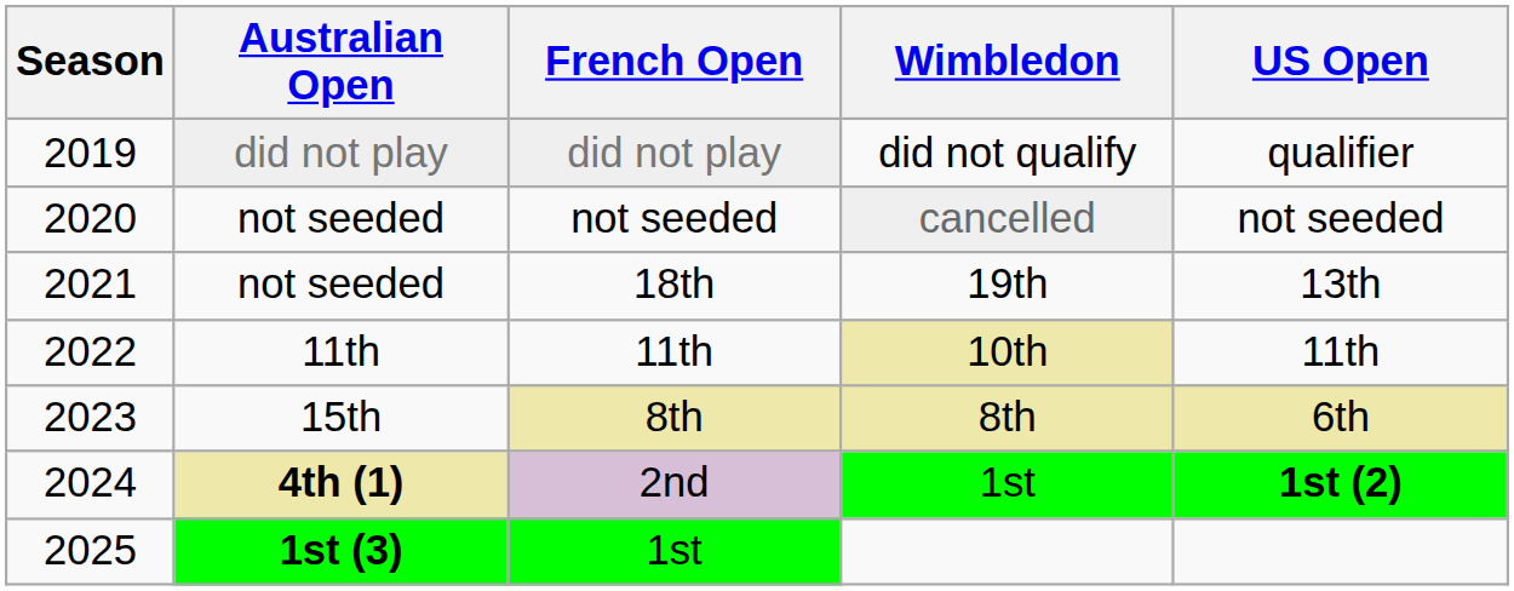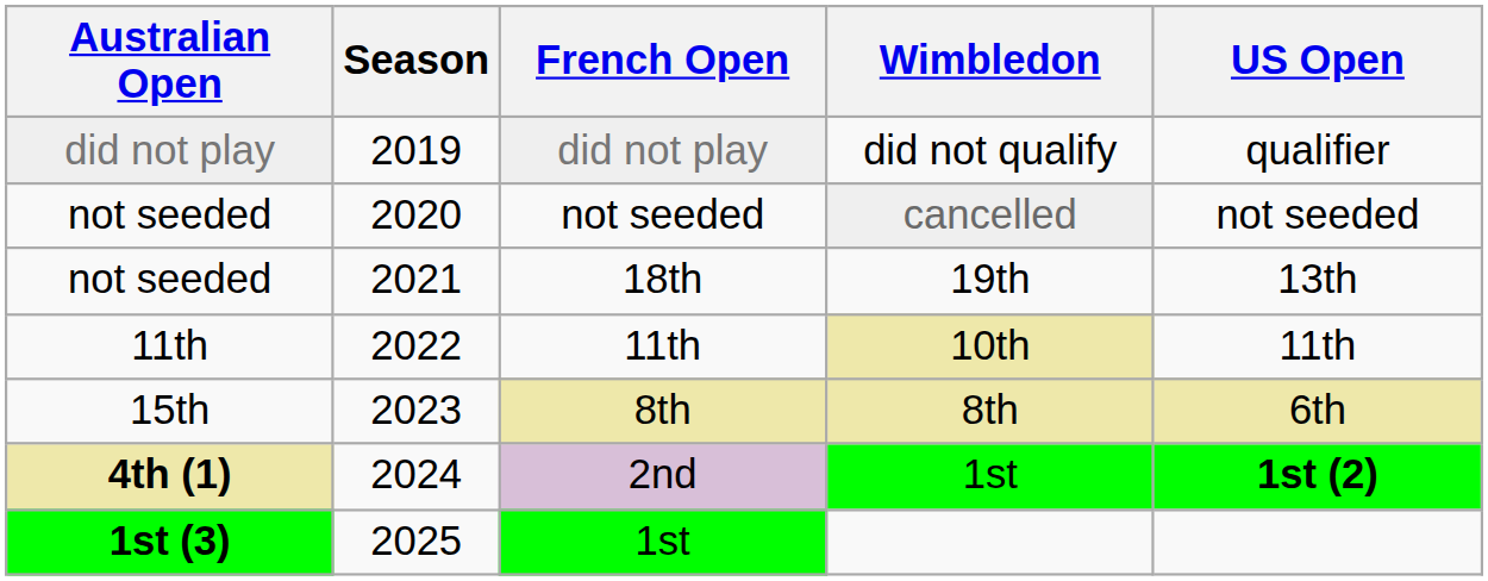 <table class=wikitable style="text-align:center">
 <tr>
+<th width=120><a href='#'>Australian Open</a></th>
 <th>Season</th>
-<th width=120><a href='#'>Australian Open</a></th>
 <th width=120><a href='#'>French Open</a></th>
 <th width=120><a href='#'>Wimbledon</a></th>
 <th width=120><a href='#'>US Open</a></th>
 </tr>
 <tr>
+<td style="color:#767676; background:#efefef">did not play</td>
 <td>2019</td>
-<td style="color:#767676; background:#efefef">did not play</td>
 <td style="color:#767676; background:#efefef">did not play</td>
 <td>did not qualify</td>
 <td>qualifier</td>
 </tr>
 <tr>
+<td>not seeded</td>
 <td>2020</td>
-<td>not seeded</td>
 <td>not seeded</td>
 <td bgcolor=efefef style=color:#696969>cancelled</td>
 <td>not seeded</td>
 </tr>
 <tr>
+<td>not seeded</td>
 <td>2021</td>
-<td>not seeded</td>
 <td>18th</td>
 <td>19th</td>
 <td>13th</td>
 </tr>
 <tr>
+<td>11th</td>
 <td>2022</td>
-<td>11th</td>
 <td>11th</td>
 <td bgcolor=#EEE8AA>10th</td>
 <td>11th</td>
 </tr>
 <tr>
+<td>15th</td>
 <td>2023</td>
-<td>15th</td>
 <td bgcolor=eee8aa>8th</td>
 <td bgcolor=eee8aa>8th</td>
 <td bgcolor=eee8aa>6th</td>
 </tr>
 <tr>
+<td bgcolor=eee8aa><strong>4th (1)</strong></td>
 <td>2024</td>
-<td bgcolor=eee8aa><strong>4th (1)</strong></td>
 <td bgcolor=D8BFD8>2nd</td>
 <td bgcolor=lime>1st</td>
 <td bgcolor=lime><strong>1st (2)</strong></td>
 </tr>
 <tr>
+<td bgcolor=lime><strong>1st (3)</strong></td>
 <td>2025</td>
-<td bgcolor=lime><strong>1st (3)</strong></td>
 <td bgcolor=lime>1st</td>
 <td></td>
 <td></td>
 </tr>
 </table>
